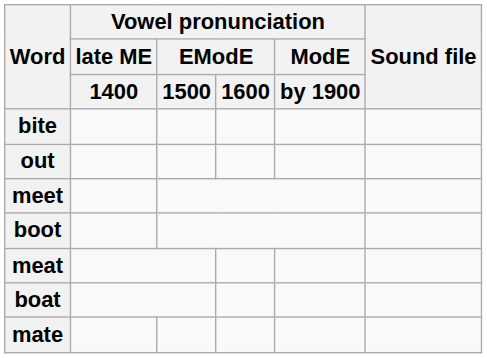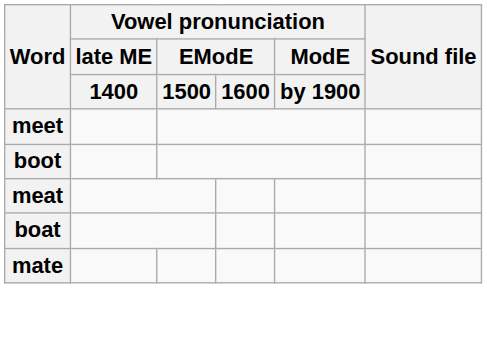 <table class="wikitable" style="text-align: center;">
 <tr>
 <th rowspan="3">Word</th>
 <th colspan="4">Vowel pronunciation</th>
 <th rowspan="3">Sound file</th>
 </tr>
 <tr>
 <th>late ME</th>
 <th colspan="2">EModE</th>
 <th>ModE</th>
 </tr>
 <tr>
 <th>1400</th>
 <th>1500</th>
 <th>1600</th>
 <th>by 1900</th>
-</tr>
-<tr>
-<th>bite</th>
-<td></td>
-<td></td>
-<td></td>
-<td></td>
-<td></td>
-</tr>
-<tr>
-<th>out</th>
-<td></td>
-<td></td>
-<td></td>
-<td></td>
-<td></td>
 </tr>
 <tr>
 <th>meet</th>
 <td></td>
 <td colspan="3"></td>
 <td></td>
 </tr>
 <tr>
 <th>boot</th>
 <td></td>
 <td colspan="3"></td>
 <td></td>
 </tr>
 <tr>
 <th>meat</th>
 <td colspan="2"></td>
 <td></td>
 <td></td>
 <td></td>
 </tr>
 <tr>
 <th>boat</th>
 <td colspan="2"></td>
 <td></td>
 <td></td>
 <td></td>
 </tr>
 <tr>
 <th>mate</th>
 <td></td>
 <td></td>
 <td></td>
 <td></td>
 <td></td>
 </tr>
 </table>
